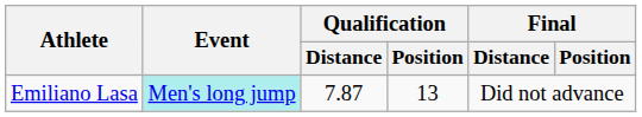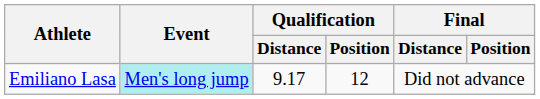 <table class=wikitable style="font-size:90%">
 <tr>
 <th rowspan="2">Athlete</th>
 <th rowspan="2">Event</th>
 <th colspan="2">Qualification</th>
 <th colspan="2">Final</th>
 </tr>
 <tr style="font-size:95%">
 <th>Distance</th>
 <th>Position</th>
 <th>Distance</th>
 <th>Position</th>
 </tr>
 <tr align=center>
 <td align=left><a href='#'>Emiliano Lasa</a></td>
 <td align=left style="background: paleturquoise;"><a href='#'>Men's long jump</a></td>
-<td>7.87</td>
-<td>13</td>
+<td>9.17</td>
+<td>12</td>
 <td Colspan=2>Did not advance</td>
 </tr>
 </table>
